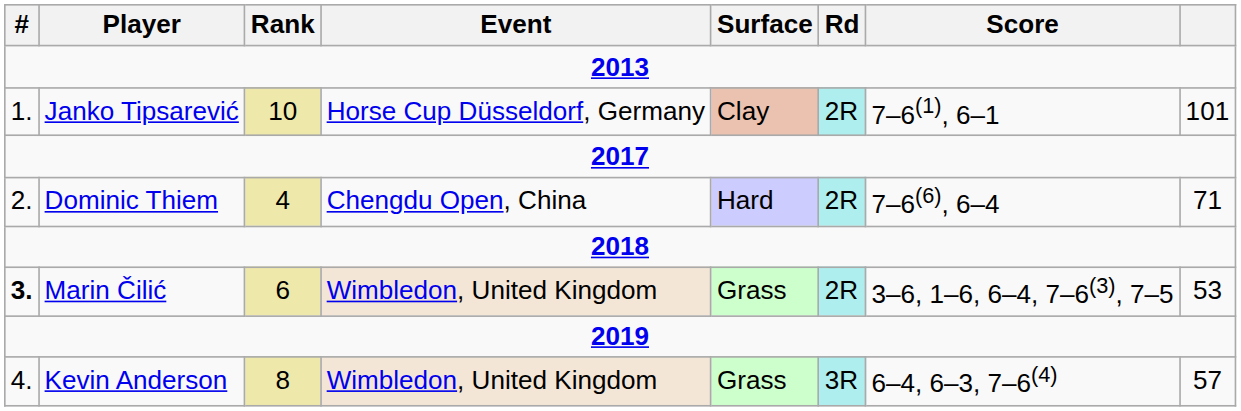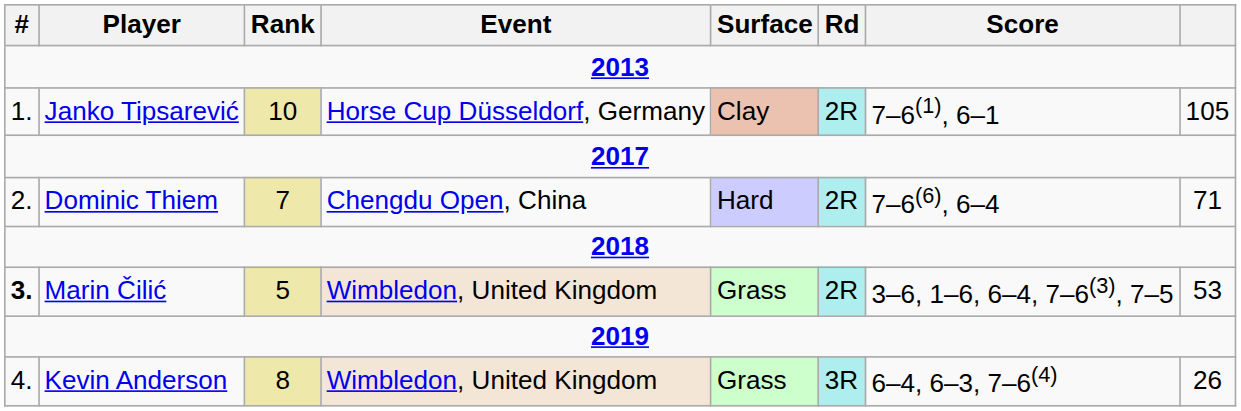 <table class="wikitable sortable">
 <tr>
 <th>#</th>
 <th>Player</th>
 <th>Rank</th>
 <th>Event</th>
 <th>Surface</th>
 <th>Rd</th>
 <th>Score</th>
 <th></th>
 </tr>
 <tr>
 <td colspan=8 style=text-align:center><strong><a href='#'>2013</a></strong></td>
 </tr>
 <tr>
 <td>1.</td>
 <td> <a href='#'>Janko Tipsarević</a></td>
 <td align=center bgcolor=EEE8AA>10</td>
 <td><a href='#'>Horse Cup Düsseldorf</a>, Germany</td>
 <td bgcolor=EBC2AF>Clay</td>
 <td bgcolor=afeeee>2R</td>
 <td>7–6<sup>(1)</sup>, 6–1</td>
-<td align=center>101</td>
+<td align=center>105</td>
 </tr>
 <tr>
 <td colspan=8 style=text-align:center><strong><a href='#'>2017</a></strong></td>
 </tr>
 <tr>
 <td>2.</td>
 <td> <a href='#'>Dominic Thiem</a></td>
-<td align=center bgcolor=EEE8AA>4</td>
+<td align=center bgcolor=EEE8AA>7</td>
 <td><a href='#'>Chengdu Open</a>, China</td>
 <td bgcolor=ccccff>Hard</td>
 <td bgcolor=afeeee>2R</td>
 <td>7–6<sup>(6)</sup>, 6–4</td>
 <td align=center>71</td>
 </tr>
 <tr>
 <td colspan=8 style=text-align:center><strong><a href='#'>2018</a></strong></td>
 </tr>
 <tr>
 <td><strong>3.</strong></td>
 <td> <a href='#'>Marin Čilić</a></td>
-<td align=center style="background:#eee8aa;">6</td>
+<td align=center style="background:#eee8aa;">5</td>
 <td style="background:#f3e6d7;"><a href='#'>Wimbledon</a>, United Kingdom</td>
 <td style="background:#cfc;">Grass</td>
 <td style="background:#afeeee;">2R</td>
 <td>3–6, 1–6, 6–4, 7–6<sup>(3)</sup>, 7–5</td>
 <td align=center>53</td>
 </tr>
 <tr>
 <td colspan=8 style=text-align:center><strong><a href='#'>2019</a></strong></td>
 </tr>
 <tr>
 <td>4.</td>
 <td> <a href='#'>Kevin Anderson</a></td>
 <td align=center style="background:#eee8aa;">8</td>
 <td style="background:#f3e6d7;"><a href='#'>Wimbledon</a>, United Kingdom</td>
 <td style="background:#cfc;">Grass</td>
 <td style="background:#afeeee;">3R</td>
 <td>6–4, 6–3, 7–6<sup>(4)</sup></td>
-<td align=center>57</td>
+<td align=center>26</td>
 </tr>
 </table>
